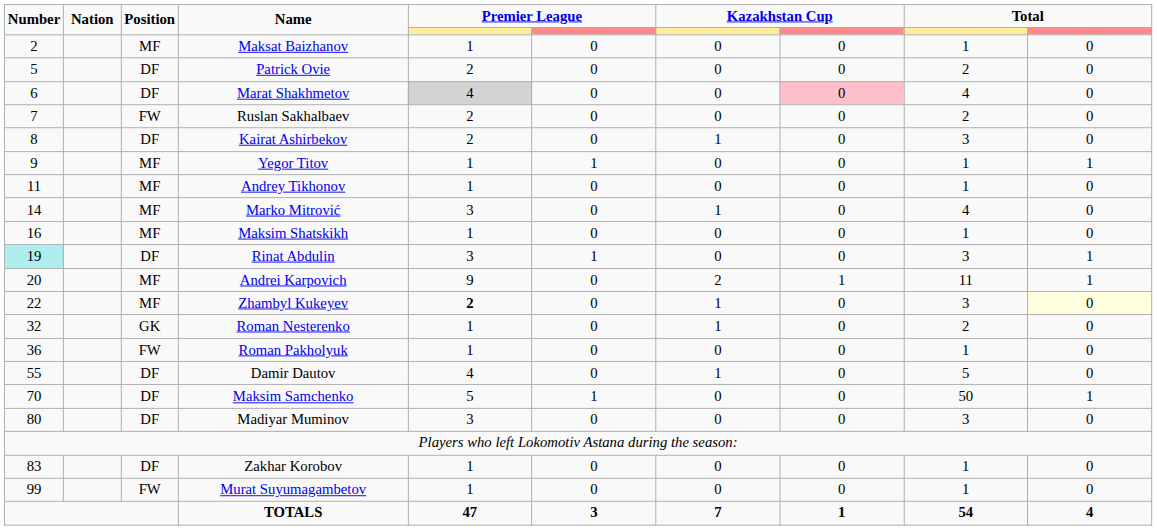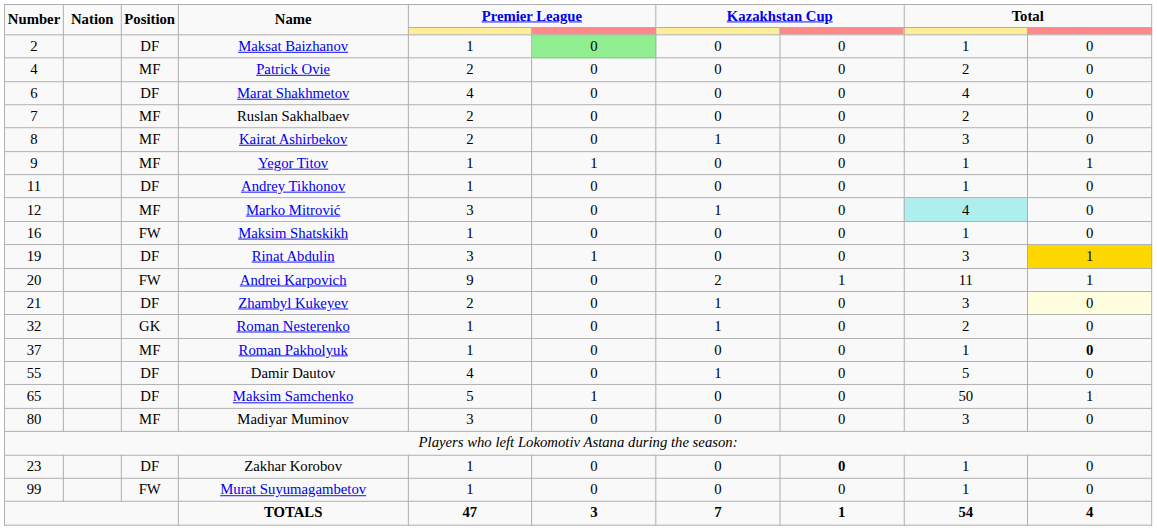 <table class="wikitable" style="text-align:center;">
 <tr>
 <td rowspan="2"  style="width:5%; text-align:center;"><strong>Number</strong></td>
 <td rowspan="2"  style="width:5%; text-align:center;"><strong>Nation</strong></td>
 <td rowspan="2"  style="width:5%; text-align:center;"><strong>Position</strong></td>
 <td rowspan="2"  style="width:20%; text-align:center;"><strong>Name</strong></td>
 <td colspan="2" style="text-align:center;"><strong><a href='#'>Premier League</a></strong></td>
 <td colspan="2" style="text-align:center;"><strong><a href='#'>Kazakhstan Cup</a></strong></td>
 <td colspan="2" style="text-align:center;"><strong>Total</strong></td>
 </tr>
 <tr>
 <th style="width:60px; background:#fe9;"></th>
 <th style="width:60px; background:#ff8888;"></th>
 <th style="width:60px; background:#fe9;"></th>
 <th style="width:60px; background:#ff8888;"></th>
 <th style="width:60px; background:#fe9;"></th>
 <th style="width:60px; background:#ff8888;"></th>
 </tr>
 <tr>
 <td>2</td>
 <td></td>
-<td>MF</td>
+<td>DF</td>
 <td><a href='#'>Maksat Baizhanov</a></td>
 <td>1</td>
-<td>0</td>
+<td style="background: lightgreen;">0</td>
 <td>0</td>
 <td>0</td>
 <td>1</td>
 <td>0</td>
 </tr>
 <tr>
-<td>5</td>
+<td>4</td>
 <td></td>
-<td>DF</td>
+<td>MF</td>
 <td><a href='#'>Patrick Ovie</a></td>
 <td>2</td>
 <td>0</td>
 <td>0</td>
 <td>0</td>
 <td>2</td>
 <td>0</td>
 </tr>
 <tr>
 <td>6</td>
 <td></td>
 <td>DF</td>
 <td><a href='#'>Marat Shakhmetov</a></td>
-<td style="background: lightgrey;">4</td>
+<td>4</td>
 <td>0</td>
 <td>0</td>
-<td style="background: pink;">0</td>
+<td>0</td>
 <td>4</td>
 <td>0</td>
 </tr>
 <tr>
 <td>7</td>
 <td></td>
-<td>FW</td>
+<td>MF</td>
 <td>Ruslan Sakhalbaev</td>
 <td>2</td>
 <td>0</td>
 <td>0</td>
 <td>0</td>
 <td>2</td>
 <td>0</td>
 </tr>
 <tr>
 <td>8</td>
 <td></td>
-<td>DF</td>
+<td>MF</td>
 <td><a href='#'>Kairat Ashirbekov</a></td>
 <td>2</td>
 <td>0</td>
 <td>1</td>
 <td>0</td>
 <td>3</td>
 <td>0</td>
 </tr>
 <tr>
 <td>9</td>
 <td></td>
 <td>MF</td>
 <td><a href='#'>Yegor Titov</a></td>
 <td>1</td>
 <td>1</td>
 <td>0</td>
 <td>0</td>
 <td>1</td>
 <td>1</td>
 </tr>
 <tr>
 <td>11</td>
 <td></td>
-<td>MF</td>
+<td>DF</td>
 <td><a href='#'>Andrey Tikhonov</a></td>
 <td>1</td>
 <td>0</td>
 <td>0</td>
 <td>0</td>
 <td>1</td>
 <td>0</td>
 </tr>
 <tr>
-<td>14</td>
+<td>12</td>
 <td></td>
 <td>MF</td>
 <td><a href='#'>Marko Mitrović</a></td>
 <td>3</td>
 <td>0</td>
 <td>1</td>
 <td>0</td>
-<td>4</td>
+<td style="background: paleturquoise;">4</td>
 <td>0</td>
 </tr>
 <tr>
 <td>16</td>
 <td></td>
-<td>MF</td>
+<td>FW</td>
 <td><a href='#'>Maksim Shatskikh</a></td>
 <td>1</td>
 <td>0</td>
 <td>0</td>
 <td>0</td>
 <td>1</td>
 <td>0</td>
 </tr>
 <tr>
-<td style="background: paleturquoise;">19</td>
+<td>19</td>
 <td></td>
 <td>DF</td>
 <td><a href='#'>Rinat Abdulin</a></td>
 <td>3</td>
 <td>1</td>
 <td>0</td>
 <td>0</td>
 <td>3</td>
-<td>1</td>
+<td style="background: gold;">1</td>
 </tr>
 <tr>
 <td>20</td>
 <td></td>
-<td>MF</td>
+<td>FW</td>
 <td><a href='#'>Andrei Karpovich</a></td>
 <td>9</td>
 <td>0</td>
 <td>2</td>
 <td>1</td>
 <td>11</td>
 <td>1</td>
 </tr>
 <tr>
-<td>22</td>
+<td>21</td>
 <td></td>
-<td>MF</td>
+<td>DF</td>
 <td><a href='#'>Zhambyl Kukeyev</a></td>
-<td><strong>2</strong></td>
+<td>2</td>
 <td>0</td>
 <td>1</td>
 <td>0</td>
 <td>3</td>
 <td style="background: lightyellow;">0</td>
 </tr>
 <tr>
 <td>32</td>
 <td></td>
 <td>GK</td>
 <td><a href='#'>Roman Nesterenko</a></td>
 <td>1</td>
 <td>0</td>
 <td>1</td>
 <td>0</td>
 <td>2</td>
 <td>0</td>
 </tr>
 <tr>
-<td>36</td>
+<td>37</td>
 <td></td>
-<td>FW</td>
+<td>MF</td>
 <td><a href='#'>Roman Pakholyuk</a></td>
 <td>1</td>
 <td>0</td>
 <td>0</td>
 <td>0</td>
 <td>1</td>
-<td>0</td>
+<td><strong>0</strong></td>
 </tr>
 <tr>
 <td>55</td>
 <td></td>
 <td>DF</td>
 <td>Damir Dautov</td>
 <td>4</td>
 <td>0</td>
 <td>1</td>
 <td>0</td>
 <td>5</td>
 <td>0</td>
 </tr>
 <tr>
-<td>70</td>
+<td>65</td>
 <td></td>
 <td>DF</td>
 <td><a href='#'>Maksim Samchenko</a></td>
 <td>5</td>
 <td>1</td>
 <td>0</td>
 <td>0</td>
 <td>50</td>
 <td>1</td>
 </tr>
 <tr>
 <td>80</td>
 <td></td>
-<td>DF</td>
+<td>MF</td>
 <td>Madiyar Muminov</td>
 <td>3</td>
 <td>0</td>
 <td>0</td>
 <td>0</td>
 <td>3</td>
 <td>0</td>
 </tr>
 <tr>
 <td colspan="14"><em>Players who left Lokomotiv Astana during the season:</em></td>
 </tr>
 <tr>
-<td>83</td>
+<td>23</td>
 <td></td>
 <td>DF</td>
 <td>Zakhar Korobov</td>
 <td>1</td>
 <td>0</td>
 <td>0</td>
-<td>0</td>
+<td><strong>0</strong></td>
 <td>1</td>
 <td>0</td>
 </tr>
 <tr>
 <td>99</td>
 <td></td>
 <td>FW</td>
 <td><a href='#'>Murat Suyumagambetov</a></td>
 <td>1</td>
 <td>0</td>
 <td>0</td>
 <td>0</td>
 <td>1</td>
 <td>0</td>
 </tr>
 <tr>
 <td colspan="3"></td>
 <td><strong>TOTALS</strong></td>
 <td><strong>47</strong></td>
 <td><strong>3</strong></td>
 <td><strong>7</strong></td>
 <td><strong>1</strong></td>
 <td><strong>54</strong></td>
 <td><strong>4</strong></td>
 </tr>
 </table>
